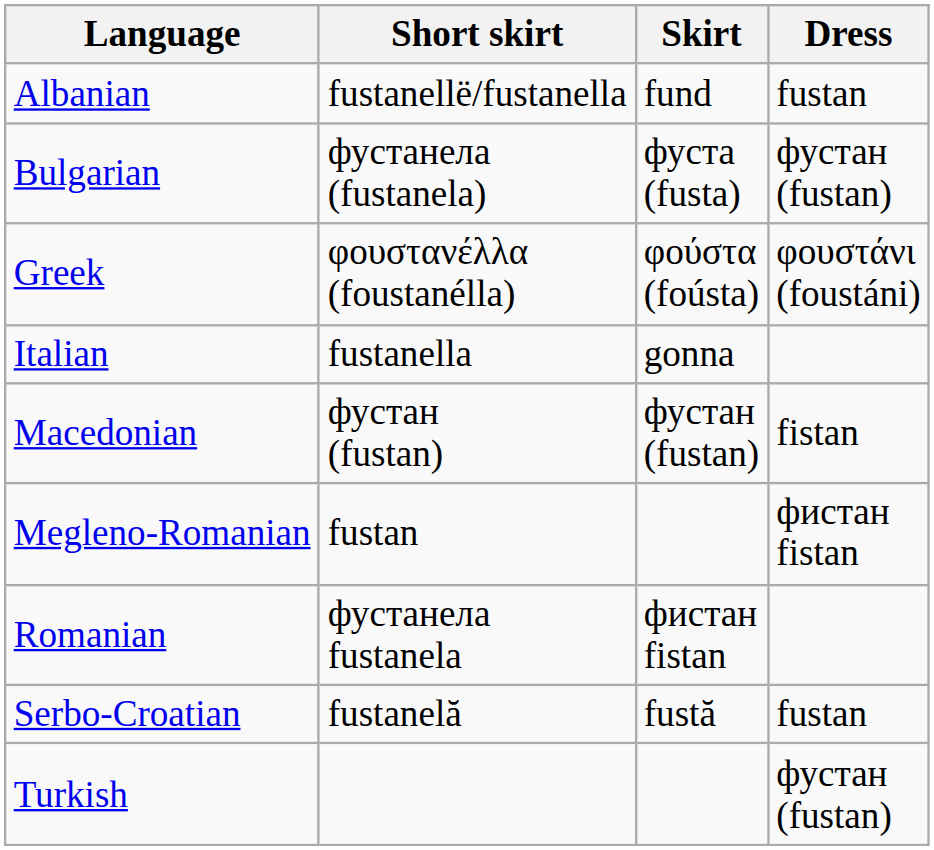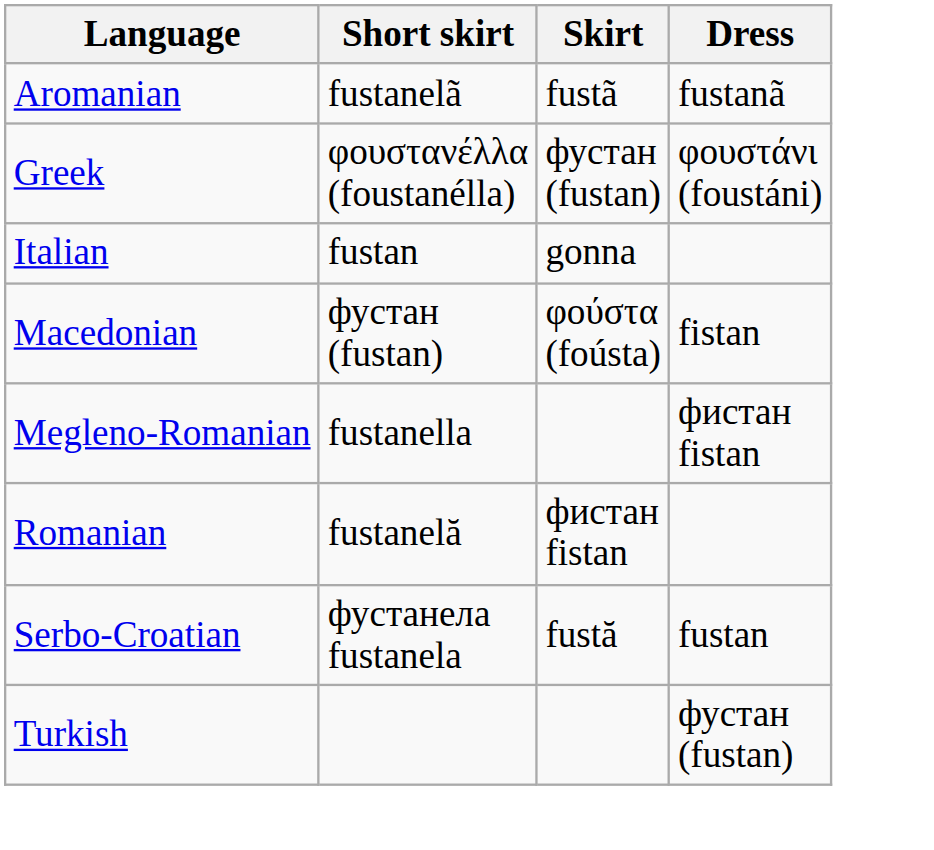 <table class="wikitable">
 <tr>
 <th>Language</th>
 <th>Short skirt</th>
 <th>Skirt</th>
 <th>Dress</th>
 </tr>
 <tr>
-<td><a href='#'>Albanian</a></td>
-<td>fustanellë/fustanella</td>
-<td>fund</td>
-<td>fustan</td>
-</tr>
-<tr>
-<td><a href='#'>Bulgarian</a></td>
-<td>фустанела<br>(fustanela)</td>
-<td>фуста<br>(fusta)</td>
-<td>фустан<br>(fustan)</td>
+<td><a href='#'>Aromanian</a></td>
+<td>fustanelã</td>
+<td>fustã</td>
+<td>fustanã</td>
 </tr>
 <tr>
 <td><a href='#'>Greek</a></td>
 <td>φουστανέλλα<br>(foustanélla)</td>
-<td>φούστα<br>(foústa)</td>
+<td>фустан<br>(fustan)</td>
 <td>φουστάνι<br>(foustáni)</td>
 </tr>
 <tr>
 <td><a href='#'>Italian</a></td>
-<td>fustanella</td>
+<td>fustan</td>
 <td>gonna</td>
 <td></td>
 </tr>
 <tr>
 <td><a href='#'>Macedonian</a></td>
 <td>фустан<br>(fustan)</td>
-<td>фустан<br>(fustan)</td>
+<td>φούστα<br>(foústa)</td>
 <td>fistan</td>
 </tr>
 <tr>
 <td><a href='#'>Megleno-Romanian</a></td>
-<td>fustan</td>
+<td>fustanella</td>
 <td></td>
 <td>фистан<br>fistan</td>
 </tr>
 <tr>
 <td><a href='#'>Romanian</a></td>
-<td>фустанела<br>fustanela</td>
+<td>fustanelă</td>
 <td>фистан<br>fistan</td>
 <td></td>
 </tr>
 <tr>
 <td><a href='#'>Serbo-Croatian</a></td>
-<td>fustanelă</td>
+<td>фустанела<br>fustanela</td>
 <td>fustă</td>
 <td>fustan</td>
 </tr>
 <tr>
 <td><a href='#'>Turkish</a></td>
 <td></td>
 <td></td>
 <td>фустан<br>(fustan)</td>
 </tr>
 </table>
